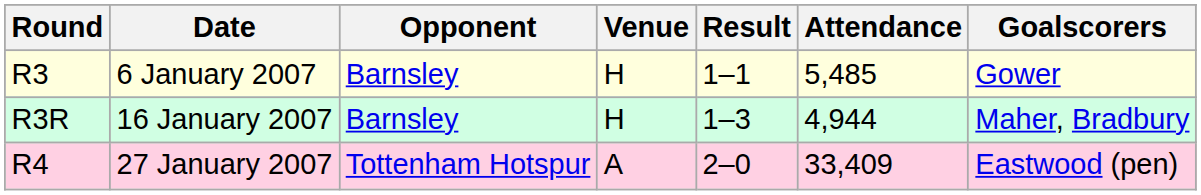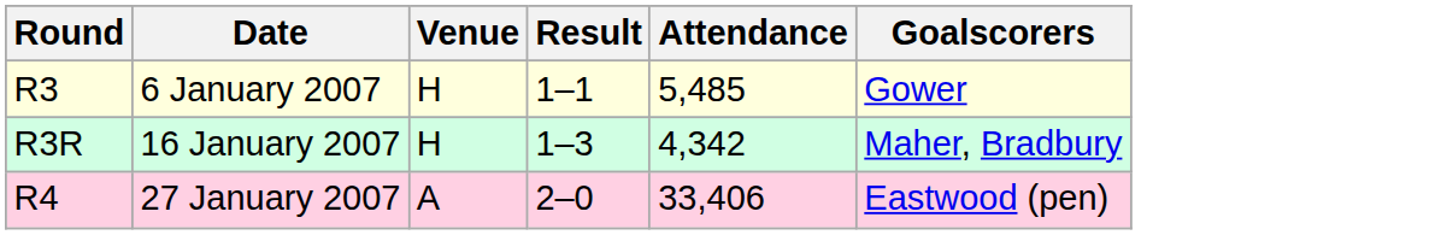 <table class="wikitable">
 <tr>
 <th>Round</th>
 <th>Date</th>
-<th>Opponent</th>
 <th>Venue</th>
 <th>Result</th>
 <th>Attendance</th>
 <th>Goalscorers</th>
 </tr>
 <tr style="background-color: #ffffdd;">
 <td>R3</td>
 <td>6 January 2007</td>
-<td><a href='#'>Barnsley</a></td>
 <td>H</td>
 <td>1–1</td>
 <td>5,485</td>
 <td><a href='#'>Gower</a></td>
 </tr>
 <tr style="background-color: #d0ffe3;">
 <td>R3R</td>
 <td>16 January 2007</td>
-<td><a href='#'>Barnsley</a></td>
 <td>H</td>
 <td>1–3</td>
-<td>4,944</td>
+<td>4,342</td>
 <td><a href='#'>Maher</a>, <a href='#'>Bradbury</a></td>
 </tr>
 <tr style="background-color: #ffd0e3;">
 <td>R4</td>
 <td>27 January 2007</td>
-<td><a href='#'>Tottenham Hotspur</a></td>
 <td>A</td>
 <td>2–0</td>
-<td>33,409</td>
+<td>33,406</td>
 <td><a href='#'>Eastwood</a> (pen)</td>
 </tr>
 </table>
